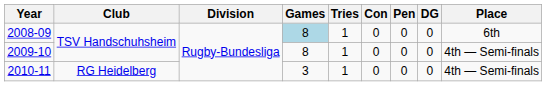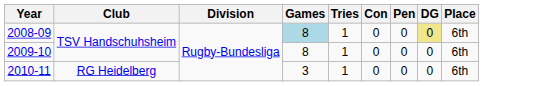 <table class="wikitable">
 <tr>
 <th>Year</th>
 <th>Club</th>
 <th>Division</th>
 <th>Games</th>
 <th>Tries</th>
 <th>Con</th>
 <th>Pen</th>
 <th>DG</th>
 <th>Place</th>
 </tr>
 <tr align="center">
 <td><a href='#'>2008-09</a></td>
 <td rowspan=2><a href='#'>TSV Handschuhsheim</a></td>
 <td rowspan=3><a href='#'>Rugby-Bundesliga</a></td>
 <td style="background: lightblue;">8</td>
 <td>1</td>
 <td>0</td>
 <td>0</td>
-<td>0</td>
+<td style="background: khaki;">0</td>
 <td>6th</td>
 </tr>
 <tr align="center">
 <td><a href='#'>2009-10</a></td>
 <td>8</td>
 <td>1</td>
 <td>0</td>
 <td>0</td>
 <td>0</td>
-<td>4th — Semi-finals</td>
+<td>6th</td>
 </tr>
 <tr align="center">
 <td><a href='#'>2010-11</a></td>
 <td><a href='#'>RG Heidelberg</a></td>
 <td>3</td>
 <td>1</td>
 <td>0</td>
 <td>0</td>
 <td>0</td>
-<td>4th — Semi-finals</td>
+<td>6th</td>
 </tr>
 </table>
